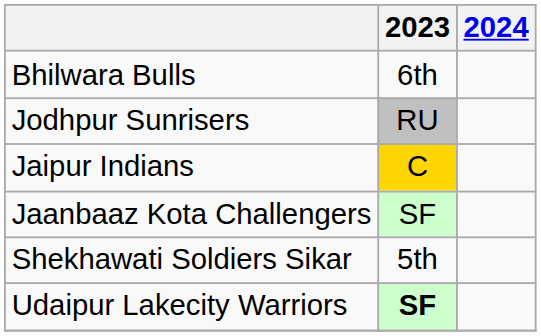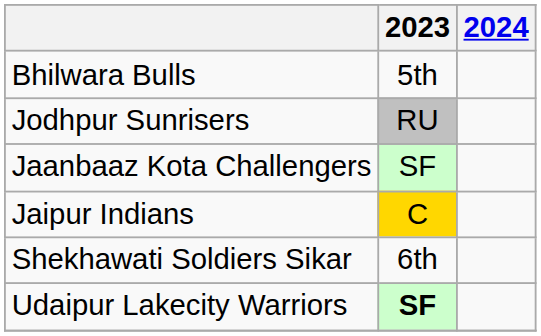 <table class="wikitable" style="text-align:center;">
 <tr>
 <th></th>
 <th>2023</th>
 <th><a href='#'>2024</a></th>
 </tr>
 <tr>
 <td align=left>Bhilwara Bulls</td>
-<td>6th</td>
+<td>5th</td>
 <td></td>
 </tr>
 <tr>
 <td align=left>Jodhpur Sunrisers</td>
 <td style="background: silver">RU</td>
 <td></td>
 </tr>
 <tr>
+<td align=left>Jaanbaaz Kota Challengers</td>
+<td style="background: #cfc">SF</td>
+<td></td>
+</tr>
+<tr>
 <td align=left>Jaipur Indians</td>
 <td style="background: gold">C</td>
 <td></td>
 </tr>
 <tr>
-<td align=left>Jaanbaaz Kota Challengers</td>
-<td style="background: #cfc">SF</td>
-<td></td>
-</tr>
-<tr>
 <td align=left>Shekhawati Soldiers Sikar</td>
-<td>5th</td>
+<td>6th</td>
 <td></td>
 </tr>
 <tr>
 <td align=left>Udaipur Lakecity Warriors</td>
 <td style="background: #cfc"><strong>SF</strong></td>
 <td></td>
 </tr>
 <tr>
 </tr>
 </table>
